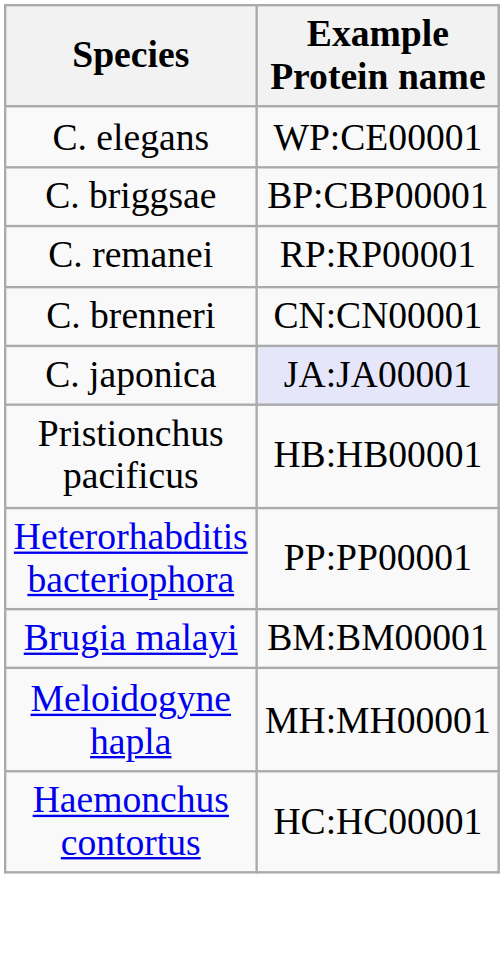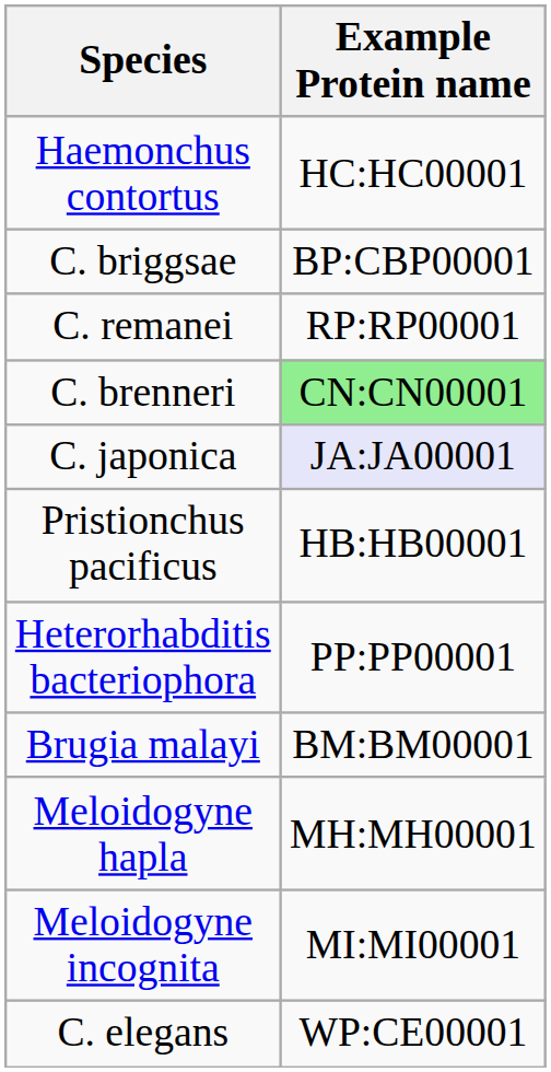 <table class="wikitable" style="text-align: center; width: 200px; height: 200px;">
 <tr>
 <th scope="col">Species</th>
 <th scope="col">Example Protein name</th>
 </tr>
 <tr>
-<td>C. elegans</td>
-<td>WP:CE00001</td>
+<td><a href='#'>Haemonchus contortus</a></td>
+<td>HC:HC00001</td>
 </tr>
 <tr>
 <td>C. briggsae</td>
 <td>BP:CBP00001</td>
 </tr>
 <tr>
 <td>C. remanei</td>
 <td>RP:RP00001</td>
 </tr>
 <tr>
 <td>C. brenneri</td>
-<td>CN:CN00001</td>
+<td style="background: lightgreen;">CN:CN00001</td>
 </tr>
 <tr>
 <td>C. japonica</td>
 <td style="background: lavender;">JA:JA00001</td>
 </tr>
 <tr>
 <td>Pristionchus pacificus</td>
 <td>HB:HB00001</td>
 </tr>
 <tr>
 <td><a href='#'>Heterorhabditis bacteriophora</a></td>
 <td>PP:PP00001</td>
 </tr>
 <tr>
 <td><a href='#'>Brugia malayi</a></td>
 <td>BM:BM00001</td>
 </tr>
 <tr>
 <td><a href='#'>Meloidogyne hapla</a></td>
 <td>MH:MH00001</td>
 </tr>
 <tr>
-<td><a href='#'>Haemonchus contortus</a></td>
-<td>HC:HC00001</td>
+<td><a href='#'>Meloidogyne incognita</a></td>
+<td>MI:MI00001</td>
+</tr>
+<tr>
+<td>C. elegans</td>
+<td>WP:CE00001</td>
 </tr>
 </table>
